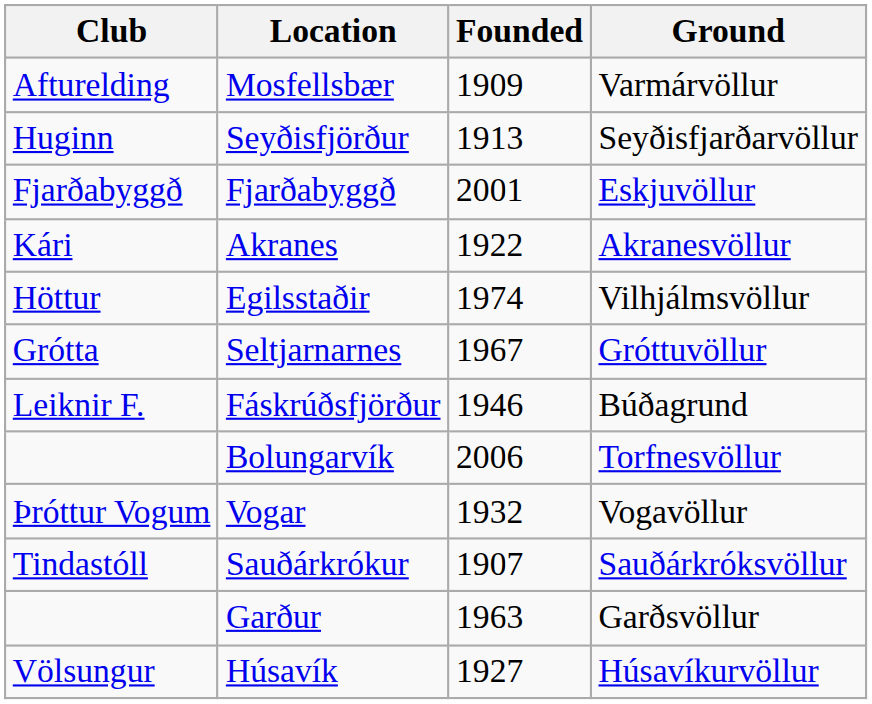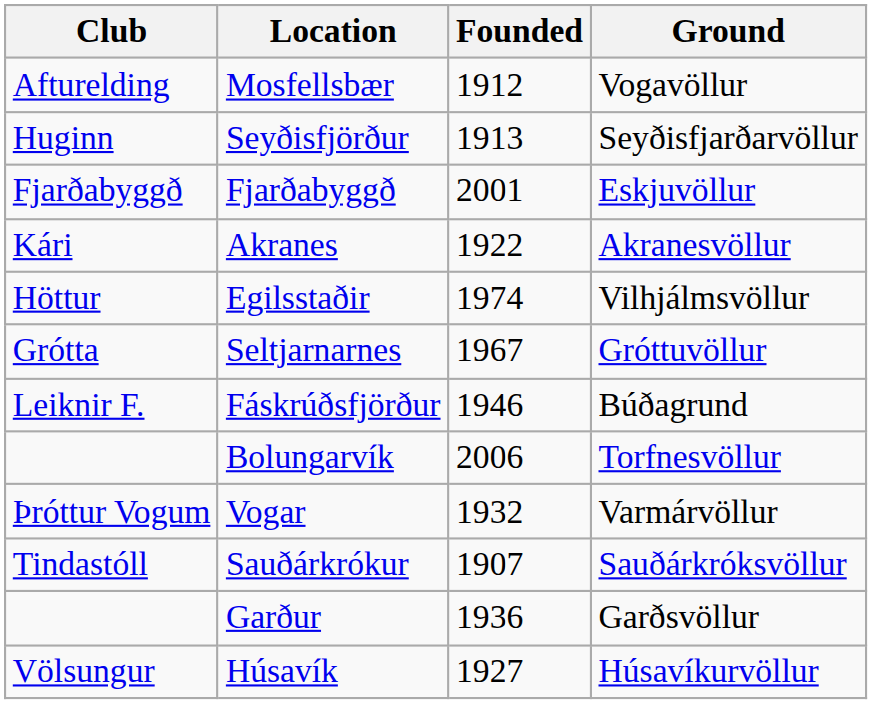 <table class="wikitable sortable">
 <tr>
 <th>Club</th>
 <th>Location</th>
 <th>Founded</th>
 <th>Ground</th>
 </tr>
 <tr>
 <td><a href='#'>Afturelding</a></td>
 <td><a href='#'>Mosfellsbær</a></td>
-<td>1909</td>
-<td>Varmárvöllur</td>
+<td>1912</td>
+<td>Vogavöllur</td>
 </tr>
 <tr>
 <td><a href='#'>Huginn</a></td>
 <td><a href='#'>Seyðisfjörður</a></td>
 <td>1913</td>
 <td>Seyðisfjarðarvöllur</td>
 </tr>
 <tr>
 <td><a href='#'>Fjarðabyggð</a></td>
 <td><a href='#'>Fjarðabyggð</a></td>
 <td>2001</td>
 <td><a href='#'>Eskjuvöllur</a></td>
 </tr>
 <tr>
 <td><a href='#'>Kári</a></td>
 <td><a href='#'>Akranes</a></td>
 <td>1922</td>
 <td><a href='#'>Akranesvöllur</a></td>
 </tr>
 <tr>
 <td><a href='#'>Höttur</a></td>
 <td><a href='#'>Egilsstaðir</a></td>
 <td>1974</td>
 <td>Vilhjálmsvöllur</td>
 </tr>
 <tr>
 <td><a href='#'>Grótta</a></td>
 <td><a href='#'>Seltjarnarnes</a></td>
 <td>1967</td>
 <td><a href='#'>Gróttuvöllur</a></td>
 </tr>
 <tr>
 <td><a href='#'>Leiknir F.</a></td>
 <td><a href='#'>Fáskrúðsfjörður</a></td>
 <td>1946</td>
 <td>Búðagrund</td>
 </tr>
 <tr>
 <td></td>
 <td><a href='#'>Bolungarvík</a></td>
 <td>2006</td>
 <td><a href='#'>Torfnesvöllur</a></td>
 </tr>
 <tr>
 <td><a href='#'>Þróttur Vogum</a></td>
 <td><a href='#'>Vogar</a></td>
 <td>1932</td>
-<td>Vogavöllur</td>
+<td>Varmárvöllur</td>
 </tr>
 <tr>
 <td><a href='#'>Tindastóll</a></td>
 <td><a href='#'>Sauðárkrókur</a></td>
 <td>1907</td>
 <td><a href='#'>Sauðárkróksvöllur</a></td>
 </tr>
 <tr>
 <td></td>
 <td><a href='#'>Garður</a></td>
-<td>1963</td>
+<td>1936</td>
 <td>Garðsvöllur</td>
 </tr>
 <tr>
 <td><a href='#'>Völsungur</a></td>
 <td><a href='#'>Húsavík</a></td>
 <td>1927</td>
 <td><a href='#'>Húsavíkurvöllur</a></td>
 </tr>
 </table>
